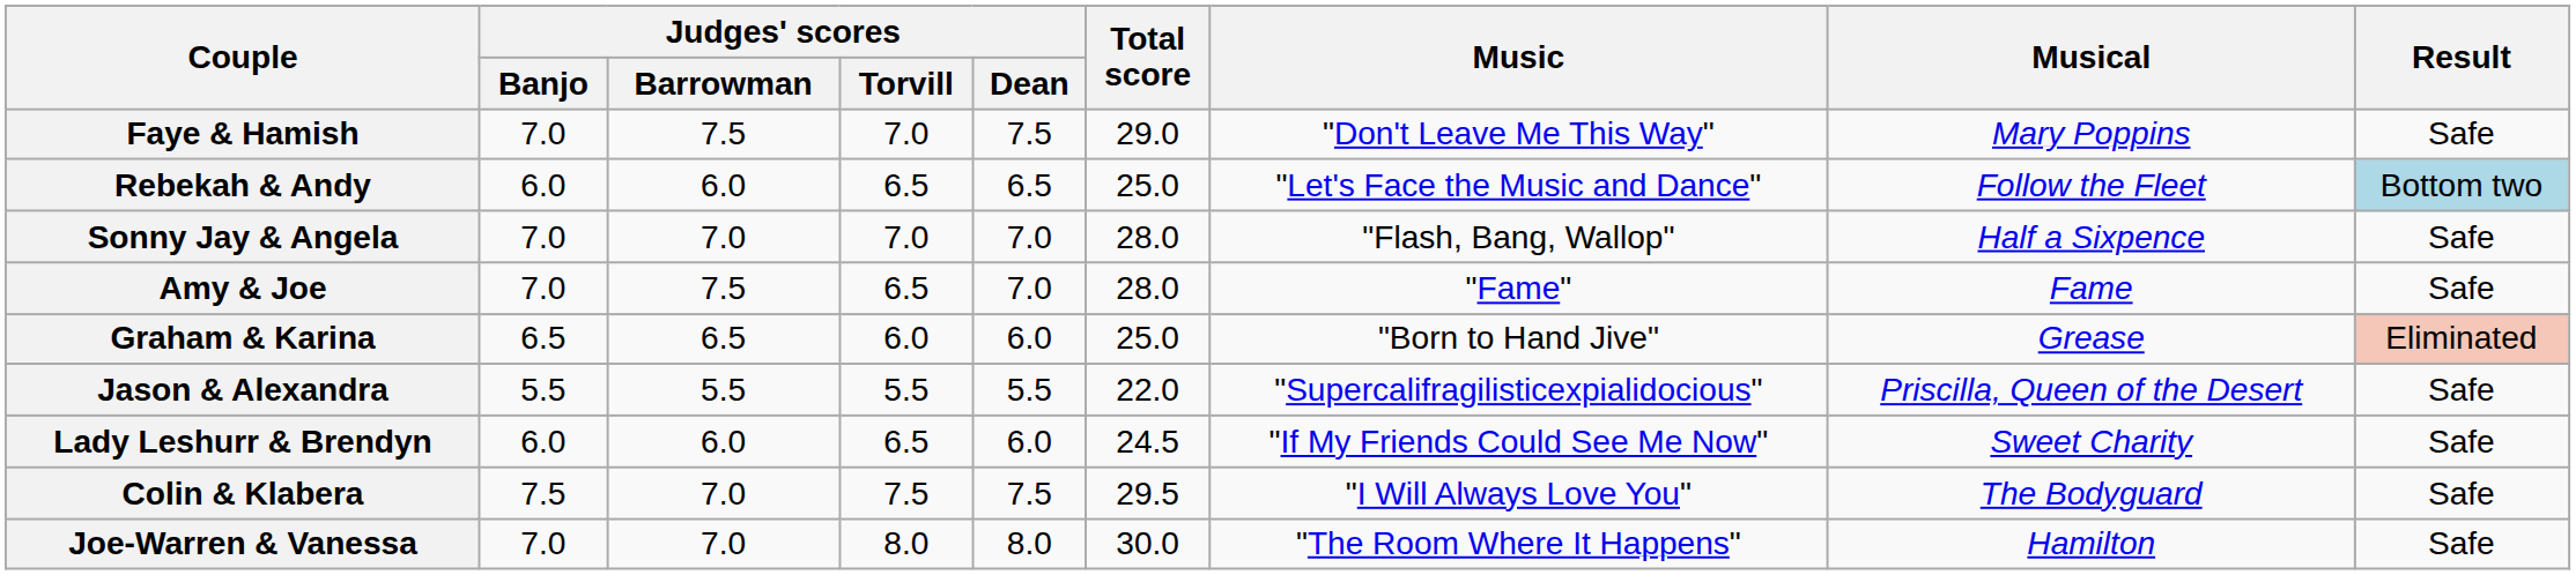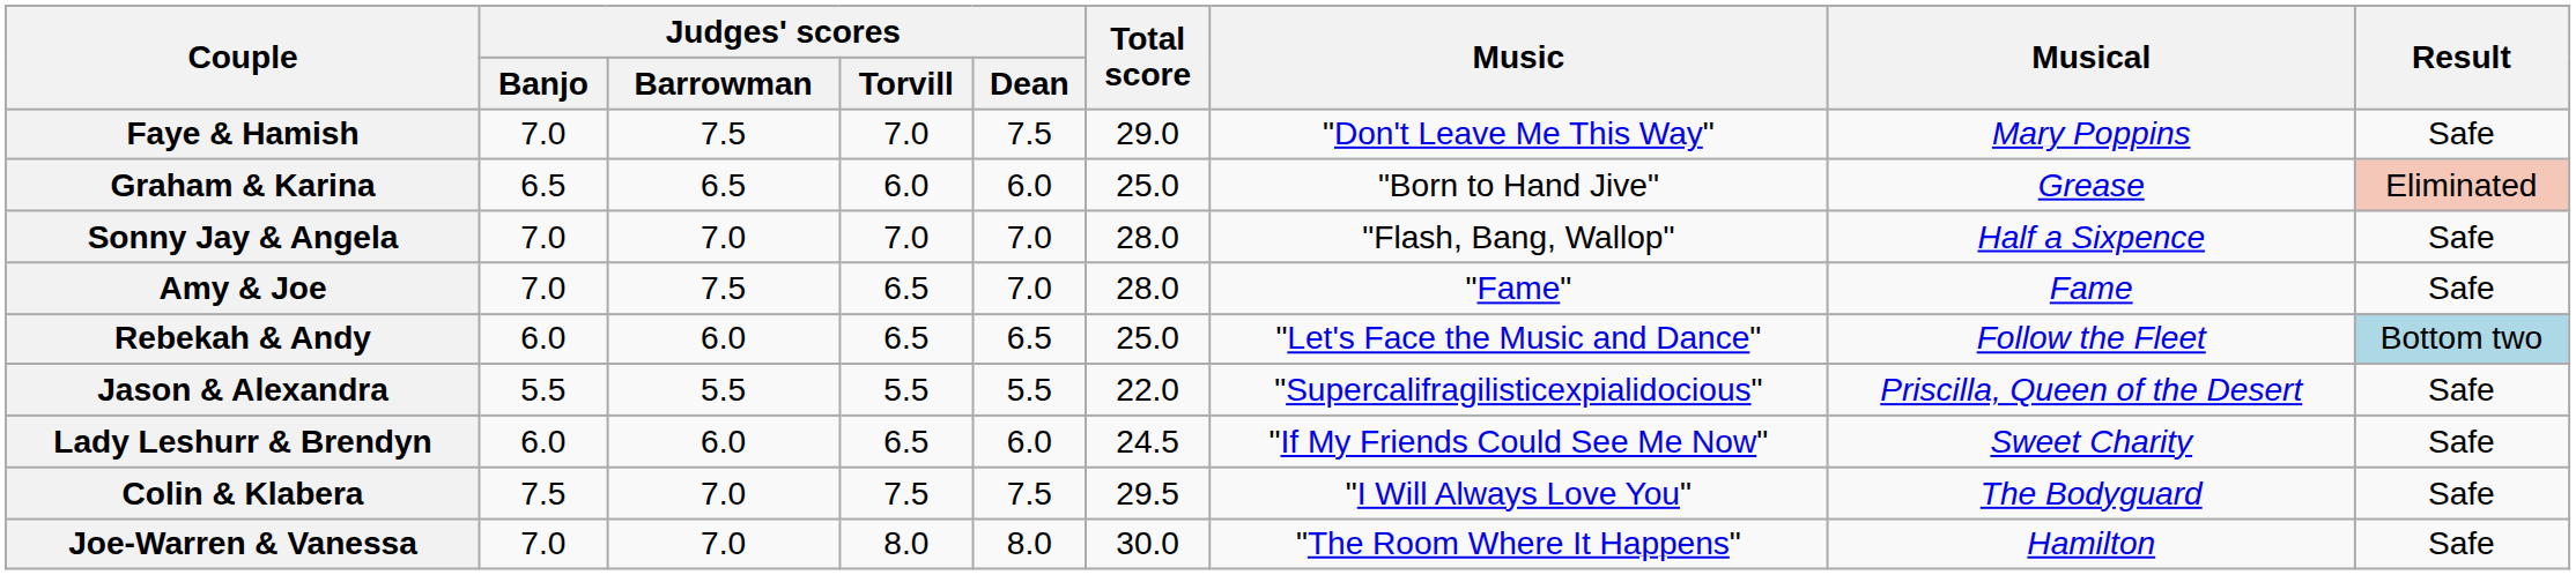 <table class="wikitable sortable" style="text-align:center; font-size:90%; width:90%">
 <tr>
 <th scope="col" rowspan=2>Couple</th>
 <th scope="col" colspan=4 class="unsortable">Judges' scores</th>
 <th scope="col" rowspan=2>Total<br>score</th>
 <th scope="col" rowspan=2 class="unsortable">Music</th>
 <th scope="col" rowspan=2 class="unsortable">Musical</th>
 <th scope="col" rowspan=2 class="unsortable">Result</th>
 </tr>
 <tr>
 <th class="unsortable">Banjo</th>
 <th class="unsortable">Barrowman</th>
 <th class="unsortable">Torvill</th>
 <th class="unsortable">Dean</th>
 </tr>
 <tr>
 <th scope="row">Faye & Hamish</th>
 <td>7.0</td>
 <td>7.5</td>
 <td>7.0</td>
 <td>7.5</td>
 <td>29.0</td>
 <td>"<a href='#'>Don't Leave Me This Way</a>"</td>
 <td><em><a href='#'>Mary Poppins</a></em></td>
 <td>Safe</td>
 </tr>
 <tr>
-<th scope="row">Rebekah & Andy</th>
+<th scope="row">Graham & Karina</th>
+<td>6.5</td>
+<td>6.5</td>
 <td>6.0</td>
 <td>6.0</td>
-<td>6.5</td>
-<td>6.5</td>
 <td>25.0</td>
-<td>"<a href='#'>Let's Face the Music and Dance</a>"</td>
-<td><em><a href='#'>Follow the Fleet</a></em></td>
-<td bgcolor="lightblue">Bottom two</td>
+<td>"Born to Hand Jive"</td>
+<td><em><a href='#'>Grease</a></em></td>
+<td bgcolor="#f4c7b8">Eliminated</td>
 </tr>
 <tr>
 <th scope="row">Sonny Jay & Angela</th>
 <td>7.0</td>
 <td>7.0</td>
 <td>7.0</td>
 <td>7.0</td>
 <td>28.0</td>
 <td>"Flash, Bang, Wallop"</td>
 <td><em><a href='#'>Half a Sixpence</a></em></td>
 <td>Safe</td>
 </tr>
 <tr>
 <th scope="row">Amy & Joe</th>
 <td>7.0</td>
 <td>7.5</td>
 <td>6.5</td>
 <td>7.0</td>
 <td>28.0</td>
 <td>"<a href='#'>Fame</a>"</td>
 <td><em><a href='#'>Fame</a></em></td>
 <td>Safe</td>
 </tr>
 <tr>
-<th scope="row">Graham & Karina</th>
+<th scope="row">Rebekah & Andy</th>
+<td>6.0</td>
+<td>6.0</td>
 <td>6.5</td>
 <td>6.5</td>
-<td>6.0</td>
-<td>6.0</td>
 <td>25.0</td>
-<td>"Born to Hand Jive"</td>
-<td><em><a href='#'>Grease</a></em></td>
-<td bgcolor="#f4c7b8">Eliminated</td>
+<td>"<a href='#'>Let's Face the Music and Dance</a>"</td>
+<td><em><a href='#'>Follow the Fleet</a></em></td>
+<td bgcolor="lightblue">Bottom two</td>
 </tr>
 <tr>
 <th scope="row">Jason & Alexandra</th>
 <td>5.5</td>
 <td>5.5</td>
 <td>5.5</td>
 <td>5.5</td>
 <td>22.0</td>
 <td>"<a href='#'>Supercalifragilisticexpialidocious</a>"</td>
 <td><em><a href='#'>Priscilla, Queen of the Desert</a></em></td>
 <td>Safe</td>
 </tr>
 <tr>
 <th scope="row">Lady Leshurr & Brendyn</th>
 <td>6.0</td>
 <td>6.0</td>
 <td>6.5</td>
 <td>6.0</td>
 <td>24.5</td>
 <td>"<a href='#'>If My Friends Could See Me Now</a>"</td>
 <td><em><a href='#'>Sweet Charity</a></em></td>
 <td>Safe</td>
 </tr>
 <tr>
 <th scope="row">Colin & Klabera</th>
 <td>7.5</td>
 <td>7.0</td>
 <td>7.5</td>
 <td>7.5</td>
 <td>29.5</td>
 <td>"<a href='#'>I Will Always Love You</a>"</td>
 <td><em><a href='#'>The Bodyguard</a></em></td>
 <td>Safe</td>
 </tr>
 <tr>
 <th scope="row">Joe-Warren & Vanessa</th>
 <td>7.0</td>
 <td>7.0</td>
 <td>8.0</td>
 <td>8.0</td>
 <td>30.0</td>
 <td>"<a href='#'>The Room Where It Happens</a>"</td>
 <td><em><a href='#'>Hamilton</a></em></td>
 <td>Safe</td>
 </tr>
 </table>
